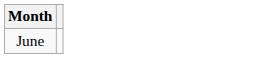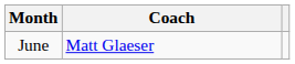 <table class="wikitable" style="text-align:center;">
 <tr>
 <th>Month</th>
+<th style="width:200px">Coach</th>
 <th></th>
 </tr>
 <tr>
 <td>June</td>
+<td style="text-align:left;"> <a href='#'>Matt Glaeser</a></td>
 <td></td>
 </tr>
 </table>
